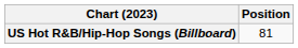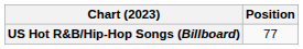 <table class="wikitable plainrowheaders" style="text-align:center">
 <tr>
 <th scope="col">Chart (2023)</th>
 <th scope="col">Position</th>
 </tr>
 <tr>
 <th scope="row">US Hot R&B/Hip-Hop Songs (<em>Billboard</em>)</th>
-<td>81</td>
+<td>77</td>
 </tr>
 </table>
